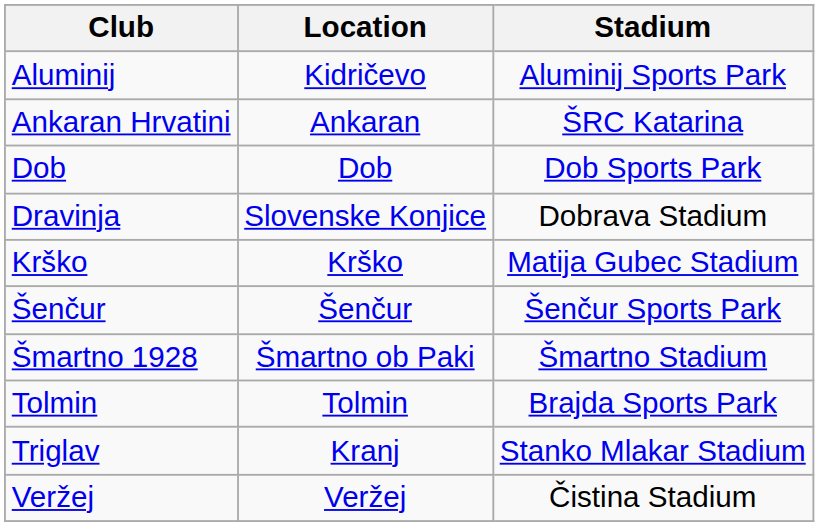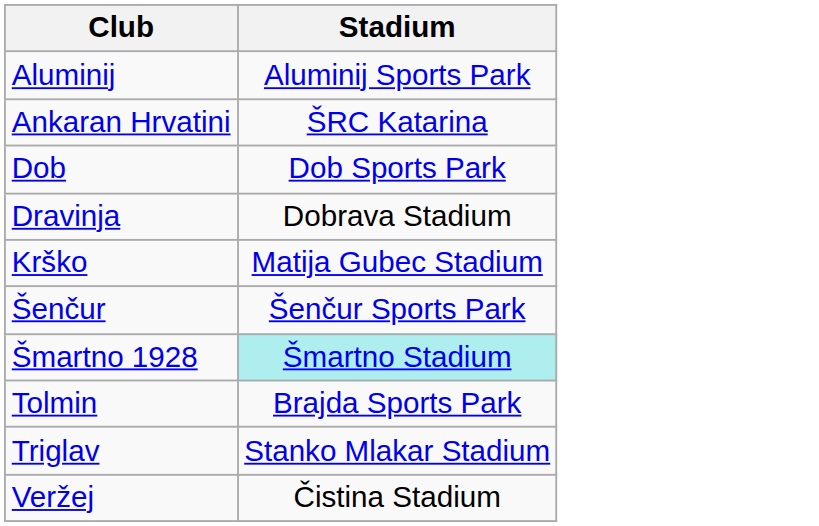 <table class="wikitable" style="text-align:center;">
 <tr>
 <th>Club</th>
-<th>Location</th>
 <th>Stadium</th>
 </tr>
 <tr>
 <td style="text-align:left;"><a href='#'>Aluminij</a></td>
-<td><a href='#'>Kidričevo</a></td>
 <td><a href='#'>Aluminij Sports Park</a></td>
 </tr>
 <tr>
 <td style="text-align:left;"><a href='#'>Ankaran Hrvatini</a></td>
-<td><a href='#'>Ankaran</a></td>
 <td><a href='#'>ŠRC Katarina</a></td>
 </tr>
 <tr>
 <td style="text-align:left;"><a href='#'>Dob</a></td>
-<td><a href='#'>Dob</a></td>
 <td><a href='#'>Dob Sports Park</a></td>
 </tr>
 <tr>
 <td style="text-align:left;"><a href='#'>Dravinja</a></td>
-<td><a href='#'>Slovenske Konjice</a></td>
 <td>Dobrava Stadium</td>
 </tr>
 <tr>
 <td style="text-align:left;"><a href='#'>Krško</a></td>
-<td><a href='#'>Krško</a></td>
 <td><a href='#'>Matija Gubec Stadium</a></td>
 </tr>
 <tr>
 <td style="text-align:left;"><a href='#'>Šenčur</a></td>
-<td><a href='#'>Šenčur</a></td>
 <td><a href='#'>Šenčur Sports Park</a></td>
 </tr>
 <tr>
 <td style="text-align:left;"><a href='#'>Šmartno 1928</a></td>
-<td><a href='#'>Šmartno ob Paki</a></td>
-<td><a href='#'>Šmartno Stadium</a></td>
+<td style="background: paleturquoise;"><a href='#'>Šmartno Stadium</a></td>
 </tr>
 <tr>
 <td style="text-align:left;"><a href='#'>Tolmin</a></td>
-<td><a href='#'>Tolmin</a></td>
 <td><a href='#'>Brajda Sports Park</a></td>
 </tr>
 <tr>
 <td style="text-align:left;"><a href='#'>Triglav</a></td>
-<td><a href='#'>Kranj</a></td>
 <td><a href='#'>Stanko Mlakar Stadium</a></td>
 </tr>
 <tr>
 <td style="text-align:left;"><a href='#'>Veržej</a></td>
-<td><a href='#'>Veržej</a></td>
 <td>Čistina Stadium</td>
 </tr>
 </table>
